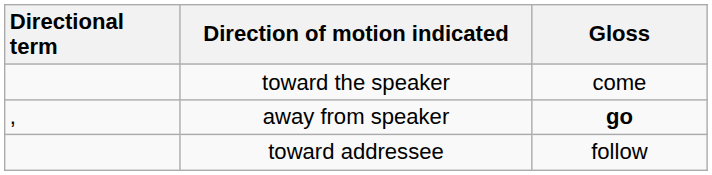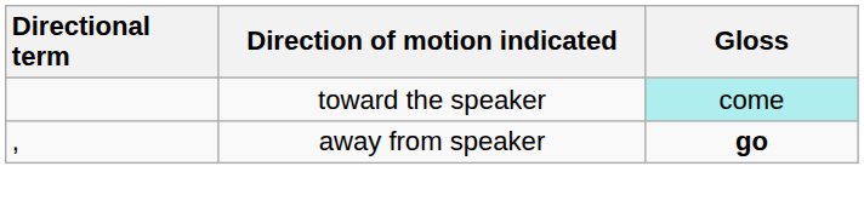 <table class="wikitable" style="text-align: center;">
 <tr>
 <th scope="col" style="text-align: left; width:120px;">Directional term</th>
 <th scope="col" style="width:247px;">Direction of motion indicated</th>
 <th scope="col" style="width:120px;">Gloss</th>
 </tr>
 <tr>
 <td style="text-align: left;"></td>
 <td>toward the speaker</td>
-<td>come</td>
+<td style="background: paleturquoise;">come</td>
 </tr>
 <tr>
 <td style="text-align: left;">, </td>
 <td>away from speaker</td>
 <td><strong>go</strong></td>
 </tr>
-<tr>
-<td style="text-align: left;"></td>
-<td>toward addressee</td>
-<td>follow</td>
-</tr>
 </table>
